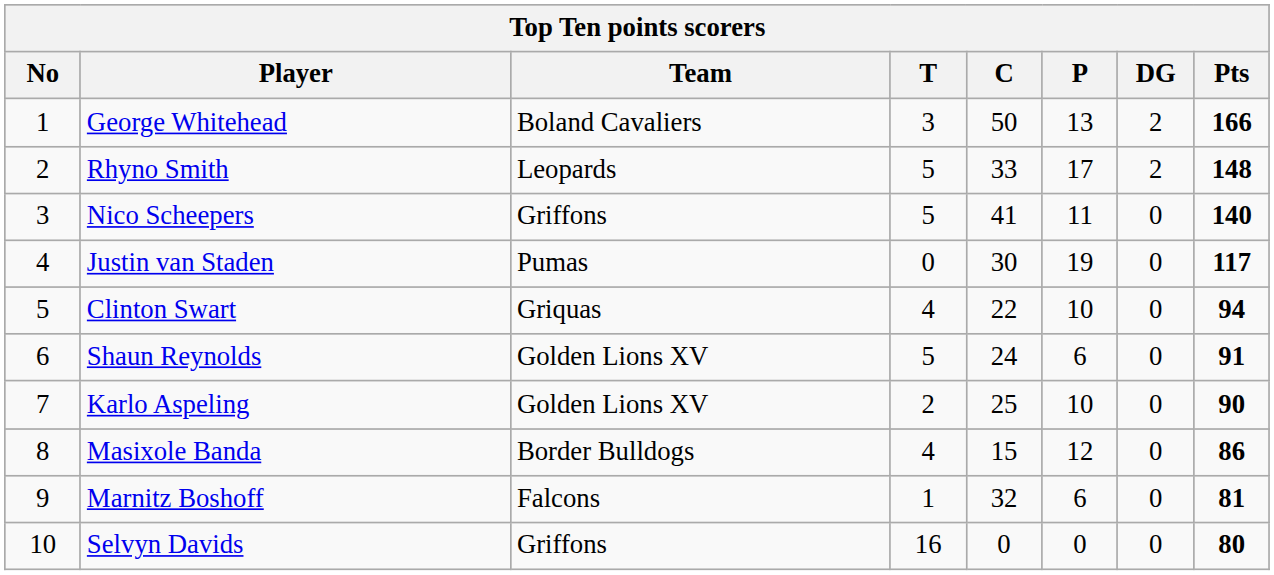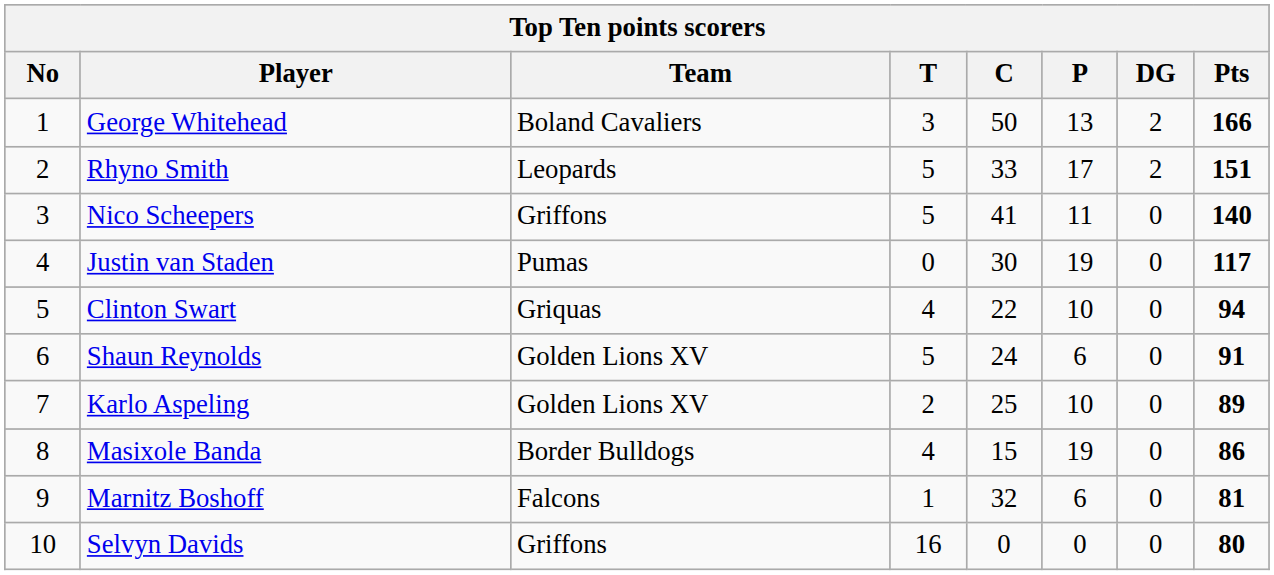 <table class="wikitable collapsible sortable" style="text-align:center; line-height:130%; font-size:100%; width:60%;">
 <tr>
 <th colspan="100%">Top Ten points scorers</th>
 </tr>
 <tr>
 <th style="width:6%;">No</th>
 <th style="width:34%;">Player</th>
 <th style="width:30%;">Team</th>
 <th style="width:6%;">T</th>
 <th style="width:6%;">C</th>
 <th style="width:6%;">P</th>
 <th style="width:6%;">DG</th>
 <th style="width:6%;">Pts<br></th>
 </tr>
 <tr>
 <td>1</td>
 <td style="text-align:left;"><a href='#'>George Whitehead</a></td>
 <td style="text-align:left;">Boland Cavaliers</td>
 <td>3</td>
 <td>50</td>
 <td>13</td>
 <td>2</td>
 <td><strong>166</strong></td>
 </tr>
 <tr>
 <td>2</td>
 <td style="text-align:left;"><a href='#'>Rhyno Smith</a></td>
 <td style="text-align:left;">Leopards</td>
 <td>5</td>
 <td>33</td>
 <td>17</td>
 <td>2</td>
-<td><strong>148</strong></td>
+<td><strong>151</strong></td>
 </tr>
 <tr>
 <td>3</td>
 <td style="text-align:left;"><a href='#'>Nico Scheepers</a></td>
 <td style="text-align:left;">Griffons</td>
 <td>5</td>
 <td>41</td>
 <td>11</td>
 <td>0</td>
 <td><strong>140</strong></td>
 </tr>
 <tr>
 <td>4</td>
 <td style="text-align:left;"><a href='#'>Justin van Staden</a></td>
 <td style="text-align:left;">Pumas</td>
 <td>0</td>
 <td>30</td>
 <td>19</td>
 <td>0</td>
 <td><strong>117</strong></td>
 </tr>
 <tr>
 <td>5</td>
 <td style="text-align:left;"><a href='#'>Clinton Swart</a></td>
 <td style="text-align:left;">Griquas</td>
 <td>4</td>
 <td>22</td>
 <td>10</td>
 <td>0</td>
 <td><strong>94</strong></td>
 </tr>
 <tr>
 <td>6</td>
 <td style="text-align:left;"><a href='#'>Shaun Reynolds</a></td>
 <td style="text-align:left;">Golden Lions XV</td>
 <td>5</td>
 <td>24</td>
 <td>6</td>
 <td>0</td>
 <td><strong>91</strong></td>
 </tr>
 <tr>
 <td>7</td>
 <td style="text-align:left;"><a href='#'>Karlo Aspeling</a></td>
 <td style="text-align:left;">Golden Lions XV</td>
 <td>2</td>
 <td>25</td>
 <td>10</td>
 <td>0</td>
-<td><strong>90</strong></td>
+<td><strong>89</strong></td>
 </tr>
 <tr>
 <td>8</td>
 <td style="text-align:left;"><a href='#'>Masixole Banda</a></td>
 <td style="text-align:left;">Border Bulldogs</td>
 <td>4</td>
 <td>15</td>
-<td>12</td>
+<td>19</td>
 <td>0</td>
 <td><strong>86</strong></td>
 </tr>
 <tr>
 <td>9</td>
 <td style="text-align:left;"><a href='#'>Marnitz Boshoff</a></td>
 <td style="text-align:left;">Falcons</td>
 <td>1</td>
 <td>32</td>
 <td>6</td>
 <td>0</td>
 <td><strong>81</strong></td>
 </tr>
 <tr>
 <td>10</td>
 <td style="text-align:left;"><a href='#'>Selvyn Davids</a></td>
 <td style="text-align:left;">Griffons</td>
 <td>16</td>
 <td>0</td>
 <td>0</td>
 <td>0</td>
 <td><strong>80</strong></td>
 </tr>
 </table>
